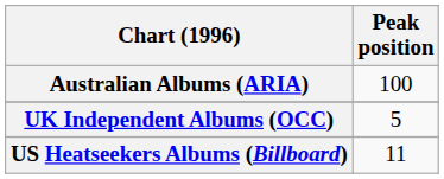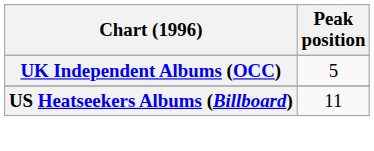 <table class="wikitable sortable plainrowheaders" style="text-align:center">
 <tr>
 <th scope="col">Chart (1996)</th>
 <th scope="col">Peak<br>position</th>
-</tr>
-<tr>
-<th scope="row">Australian Albums (<a href='#'>ARIA</a>)</th>
-<td>100</td>
 </tr>
 <tr>
 </tr>
 <tr>
 </tr>
 <tr>
 </tr>
 <tr>
 <th scope="row"><a href='#'>UK Independent Albums</a> (<a href='#'>OCC</a>)</th>
 <td>5</td>
 </tr>
 <tr>
 </tr>
 <tr>
 <th scope="row">US <a href='#'>Heatseekers Albums</a> (<em><a href='#'>Billboard</a></em>)</th>
 <td>11</td>
 </tr>
 </table>
